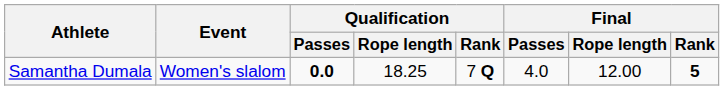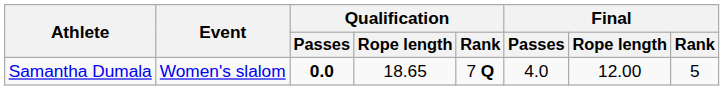 <table class=wikitable style=font-size:90%>
 <tr>
 <th rowspan=2>Athlete</th>
 <th rowspan=2>Event</th>
 <th colspan=3>Qualification</th>
 <th colspan=3>Final</th>
 </tr>
 <tr style=font-size:95%>
 <th>Passes</th>
 <th>Rope length</th>
 <th>Rank</th>
 <th>Passes</th>
 <th>Rope length</th>
 <th>Rank</th>
 </tr>
 <tr align=center>
 <td align=left><a href='#'>Samantha Dumala</a></td>
 <td align=left><a href='#'>Women's slalom</a></td>
 <td><strong>0.0</strong></td>
-<td>18.25</td>
+<td>18.65</td>
 <td>7 <strong>Q</strong></td>
 <td>4.0</td>
 <td>12.00</td>
-<td><strong>5</strong></td>
+<td>5</td>
 </tr>
 </table>
